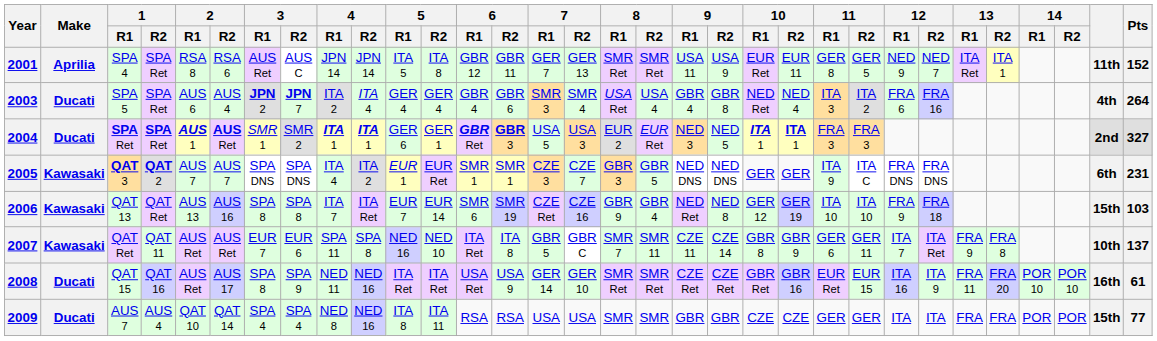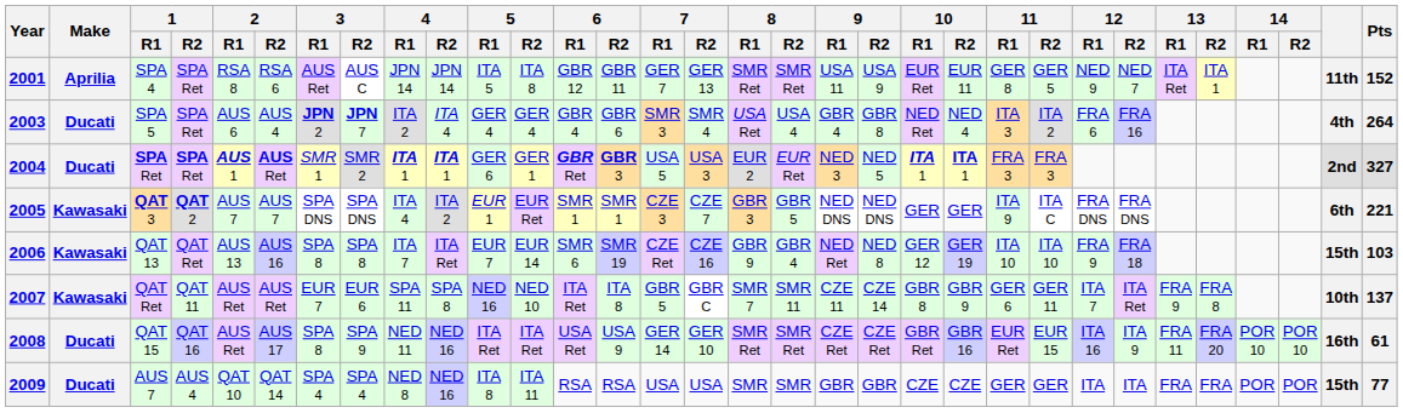 <table class="wikitable" style="text-align:center; font-size:90%">
 <tr>
 <th valign="middle" rowspan=2>Year</th>
 <th valign="middle" rowspan=2>Make</th>
 <th colspan=2>1</th>
 <th colspan=2>2</th>
 <th colspan=2>3</th>
 <th colspan=2>4</th>
 <th colspan=2>5</th>
 <th colspan=2>6</th>
 <th colspan=2>7</th>
 <th colspan=2>8</th>
 <th colspan=2>9</th>
 <th colspan=2>10</th>
 <th colspan=2>11</th>
 <th colspan=2>12</th>
 <th colspan=2>13</th>
 <th colspan=2>14</th>
 <th rowspan=2></th>
 <th rowspan=2>Pts</th>
 </tr>
 <tr>
 <th>R1</th>
 <th>R2</th>
 <th>R1</th>
 <th>R2</th>
 <th>R1</th>
 <th>R2</th>
 <th>R1</th>
 <th>R2</th>
 <th>R1</th>
 <th>R2</th>
 <th>R1</th>
 <th>R2</th>
 <th>R1</th>
 <th>R2</th>
 <th>R1</th>
 <th>R2</th>
 <th>R1</th>
 <th>R2</th>
 <th>R1</th>
 <th>R2</th>
 <th>R1</th>
 <th>R2</th>
 <th>R1</th>
 <th>R2</th>
 <th>R1</th>
 <th>R2</th>
 <th>R1</th>
 <th>R2</th>
 </tr>
 <tr>
 <th><a href='#'>2001</a></th>
 <th><a href='#'>Aprilia</a></th>
 <td style="background:#DFFFDF;"><a href='#'>SPA</a><br><small>4</small></td>
 <td style="background:#EFCFFF;"><a href='#'>SPA</a><br><small>Ret</small></td>
 <td style="background:#DFFFDF;"><a href='#'>RSA</a><br><small>8</small></td>
 <td style="background:#DFFFDF;"><a href='#'>RSA</a><br><small>6</small></td>
 <td style="background:#EFCFFF;"><a href='#'>AUS</a><br><small>Ret</small></td>
 <td style="background:#FFFFFF;"><a href='#'>AUS</a><br><small>C</small></td>
 <td style="background:#DFFFDF;"><a href='#'>JPN</a><br><small>14</small></td>
 <td style="background:#DFFFDF;"><a href='#'>JPN</a><br><small>14</small></td>
 <td style="background:#DFFFDF;"><a href='#'>ITA</a><br><small>5</small></td>
 <td style="background:#DFFFDF;"><a href='#'>ITA</a><br><small>8</small></td>
 <td style="background:#DFFFDF;"><a href='#'>GBR</a><br><small>12</small></td>
 <td style="background:#DFFFDF;"><a href='#'>GBR</a><br><small>11</small></td>
 <td style="background:#DFFFDF;"><a href='#'>GER</a><br><small>7</small></td>
 <td style="background:#DFFFDF;"><a href='#'>GER</a><br><small>13</small></td>
 <td style="background:#EFCFFF;"><a href='#'>SMR</a><br><small>Ret</small></td>
 <td style="background:#EFCFFF;"><a href='#'>SMR</a><br><small>Ret</small></td>
 <td style="background:#DFFFDF;"><a href='#'>USA</a><br><small>11</small></td>
 <td style="background:#DFFFDF;"><a href='#'>USA</a><br><small>9</small></td>
 <td style="background:#EFCFFF;"><a href='#'>EUR</a><br><small>Ret</small></td>
 <td style="background:#DFFFDF;"><a href='#'>EUR</a><br><small>11</small></td>
 <td style="background:#DFFFDF;"><a href='#'>GER</a><br><small>8</small></td>
 <td style="background:#DFFFDF;"><a href='#'>GER</a><br><small>5</small></td>
 <td style="background:#DFFFDF;"><a href='#'>NED</a><br><small>9</small></td>
 <td style="background:#DFFFDF;"><a href='#'>NED</a><br><small>7</small></td>
 <td style="background:#EFCFFF;"><a href='#'>ITA</a><br><small>Ret</small></td>
 <td style="background:#FFFFBF;"><a href='#'>ITA</a><br><small>1</small></td>
 <td></td>
 <td></td>
 <th>11th</th>
 <th>152</th>
 </tr>
 <tr>
 <th><a href='#'>2003</a></th>
 <th><a href='#'>Ducati</a></th>
 <td style="background:#DFFFDF;"><a href='#'>SPA</a><br><small>5</small></td>
 <td style="background:#EFCFFF;"><a href='#'>SPA</a><br><small>Ret</small></td>
 <td style="background:#DFFFDF;"><a href='#'>AUS</a><br><small>6</small></td>
 <td style="background:#DFFFDF;"><a href='#'>AUS</a><br><small>4</small></td>
 <td style="background:#DFDFDF;"><strong><a href='#'>JPN</a></strong><br><small>2</small></td>
 <td style="background:#DFFFDF;"><strong><a href='#'>JPN</a></strong><br><small>7</small></td>
 <td style="background:#DFDFDF;"><a href='#'>ITA</a><br><small>2</small></td>
 <td style="background:#DFFFDF;"><em><a href='#'>ITA</a></em><br><small>4</small></td>
 <td style="background:#DFFFDF;"><a href='#'>GER</a><br><small>4</small></td>
 <td style="background:#DFFFDF;"><a href='#'>GER</a><br><small>4</small></td>
 <td style="background:#DFFFDF;"><a href='#'>GBR</a><br><small>4</small></td>
 <td style="background:#DFFFDF;"><a href='#'>GBR</a><br><small>6</small></td>
 <td style="background:#FFDF9F;"><a href='#'>SMR</a><br><small>3</small></td>
 <td style="background:#DFFFDF;"><a href='#'>SMR</a><br><small>4</small></td>
 <td style="background:#EFCFFF;"><em><a href='#'>USA</a></em><br><small>Ret</small></td>
 <td style="background:#DFFFDF;"><a href='#'>USA</a><br><small>4</small></td>
 <td style="background:#DFFFDF;"><a href='#'>GBR</a><br><small>4</small></td>
 <td style="background:#DFFFDF;"><a href='#'>GBR</a><br><small>8</small></td>
 <td style="background:#EFCFFF;"><a href='#'>NED</a><br><small>Ret</small></td>
 <td style="background:#DFFFDF;"><a href='#'>NED</a><br><small>4</small></td>
 <td style="background:#FFDF9F;"><a href='#'>ITA</a><br><small>3</small></td>
 <td style="background:#DFDFDF;"><a href='#'>ITA</a><br><small>2</small></td>
 <td style="background:#DFFFDF;"><a href='#'>FRA</a><br><small>6</small></td>
 <td style="background:#CFCFFF;"><a href='#'>FRA</a><br><small>16</small></td>
 <td></td>
 <td></td>
 <td></td>
 <td></td>
 <th>4th</th>
 <th>264</th>
 </tr>
 <tr>
 <th><a href='#'>2004</a></th>
 <th><a href='#'>Ducati</a></th>
 <td style="background:#EFCFFF;"><strong><a href='#'>SPA</a></strong><br><small>Ret</small></td>
 <td style="background:#EFCFFF;"><strong><a href='#'>SPA</a></strong><br><small>Ret</small></td>
 <td style="background:#FFFFBF;"><strong><em><a href='#'>AUS</a></em></strong><br><small>1</small></td>
 <td style="background:#EFCFFF;"><strong><a href='#'>AUS</a></strong><br><small>Ret</small></td>
 <td style="background:#FFFFBF;"><em><a href='#'>SMR</a></em><br><small>1</small></td>
 <td style="background:#DFDFDF;"><a href='#'>SMR</a><br><small>2</small></td>
 <td style="background:#FFFFBF;"><strong><em><a href='#'>ITA</a></em></strong><br><small>1</small></td>
 <td style="background:#FFFFBF;"><strong><em><a href='#'>ITA</a></em></strong><br><small>1</small></td>
 <td style="background:#DFFFDF;"><a href='#'>GER</a><br><small>6</small></td>
 <td style="background:#FFFFBF;"><a href='#'>GER</a><br><small>1</small></td>
 <td style="background:#EFCFFF;"><strong><em><a href='#'>GBR</a></em></strong><br><small>Ret</small></td>
 <td style="background:#FFDF9F;"><strong><a href='#'>GBR</a></strong><br><small>3</small></td>
 <td style="background:#DFFFDF;"><a href='#'>USA</a><br><small>5</small></td>
 <td style="background:#FFDF9F;"><a href='#'>USA</a><br><small>3</small></td>
 <td style="background:#DFDFDF;"><a href='#'>EUR</a><br><small>2</small></td>
 <td style="background:#EFCFFF;"><em><a href='#'>EUR</a></em><br><small>Ret</small></td>
 <td style="background:#FFDF9F;"><a href='#'>NED</a><br><small>3</small></td>
 <td style="background:#DFFFDF;"><a href='#'>NED</a><br><small>5</small></td>
 <td style="background:#FFFFBF;"><strong><em><a href='#'>ITA</a></em></strong><br><small>1</small></td>
 <td style="background:#FFFFBF;"><strong><a href='#'>ITA</a></strong><br><small>1</small></td>
 <td style="background:#FFDF9F;"><a href='#'>FRA</a><br><small>3</small></td>
 <td style="background:#FFDF9F;"><a href='#'>FRA</a><br><small>3</small></td>
 <td></td>
 <td></td>
 <td></td>
 <td></td>
 <td></td>
 <td></td>
 <th style="background:#DFDFDF;">2nd</th>
 <th style="background:#DFDFDF;">327</th>
 </tr>
 <tr>
 <th><a href='#'>2005</a></th>
 <th><a href='#'>Kawasaki</a></th>
 <td style="background:#FFDF9F;"><strong><a href='#'>QAT</a></strong><br><small>3</small></td>
 <td style="background:#DFDFDF;"><strong><a href='#'>QAT</a></strong><br><small>2</small></td>
 <td style="background:#DFFFDF;"><a href='#'>AUS</a><br><small>7</small></td>
 <td style="background:#DFFFDF;"><a href='#'>AUS</a><br><small>7</small></td>
 <td style="background:#FFFFFF;"><a href='#'>SPA</a><br><small>DNS</small></td>
 <td style="background:#FFFFFF;"><a href='#'>SPA</a><br><small>DNS</small></td>
 <td style="background:#DFFFDF;"><a href='#'>ITA</a><br><small>4</small></td>
 <td style="background:#DFDFDF;"><a href='#'>ITA</a><br><small>2</small></td>
 <td style="background:#FFFFBF;"><em><a href='#'>EUR</a></em><br><small>1</small></td>
 <td style="background:#EFCFFF;"><a href='#'>EUR</a><br><small>Ret</small></td>
 <td style="background:#FFFFBF;"><a href='#'>SMR</a><br><small>1</small></td>
 <td style="background:#FFFFBF;"><a href='#'>SMR</a><br><small>1</small></td>
 <td style="background:#FFDF9F;"><a href='#'>CZE</a><br><small>3</small></td>
 <td style="background:#DFFFDF;"><a href='#'>CZE</a><br><small>7</small></td>
 <td style="background:#FFDF9F;"><a href='#'>GBR</a><br><small>3</small></td>
 <td style="background:#DFFFDF;"><a href='#'>GBR</a><br><small>5</small></td>
 <td style="background:#FFFFFF;"><a href='#'>NED</a><br><small>DNS</small></td>
 <td style="background:#FFFFFF;"><a href='#'>NED</a><br><small>DNS</small></td>
 <td><a href='#'>GER</a></td>
 <td><a href='#'>GER</a></td>
 <td style="background:#DFFFDF;"><a href='#'>ITA</a><br><small>9</small></td>
 <td style="background:#FFFFFF;"><a href='#'>ITA</a><br><small>C</small></td>
 <td style="background:#FFFFFF;"><a href='#'>FRA</a><br><small>DNS</small></td>
 <td style="background:#FFFFFF;"><a href='#'>FRA</a><br><small>DNS</small></td>
 <td></td>
 <td></td>
 <td></td>
 <td></td>
 <th>6th</th>
-<th>231</th>
+<th>221</th>
 </tr>
 <tr>
 <th><a href='#'>2006</a></th>
 <th><a href='#'>Kawasaki</a></th>
 <td style="background:#DFFFDF;"><a href='#'>QAT</a><br><small>13</small></td>
 <td style="background:#EFCFFF;"><a href='#'>QAT</a><br><small>Ret</small></td>
 <td style="background:#DFFFDF;"><a href='#'>AUS</a><br><small>13</small></td>
 <td style="background:#CFCFFF;"><a href='#'>AUS</a><br><small>16</small></td>
 <td style="background:#DFFFDF;"><a href='#'>SPA</a><br><small>8</small></td>
 <td style="background:#DFFFDF;"><a href='#'>SPA</a><br><small>8</small></td>
 <td style="background:#DFFFDF;"><a href='#'>ITA</a><br><small>7</small></td>
 <td style="background:#EFCFFF;"><a href='#'>ITA</a><br><small>Ret</small></td>
 <td style="background:#DFFFDF;"><a href='#'>EUR</a><br><small>7</small></td>
 <td style="background:#DFFFDF;"><a href='#'>EUR</a><br><small>14</small></td>
 <td style="background:#DFFFDF;"><a href='#'>SMR</a><br><small>6</small></td>
 <td style="background:#CFCFFF;"><a href='#'>SMR</a><br><small>19</small></td>
 <td style="background:#EFCFFF;"><a href='#'>CZE</a><br><small>Ret</small></td>
 <td style="background:#CFCFFF;"><a href='#'>CZE</a><br><small>16</small></td>
 <td style="background:#DFFFDF;"><a href='#'>GBR</a><br><small>9</small></td>
 <td style="background:#DFFFDF;"><a href='#'>GBR</a><br><small>4</small></td>
 <td style="background:#EFCFFF;"><a href='#'>NED</a><br><small>Ret</small></td>
 <td style="background:#DFFFDF;"><a href='#'>NED</a><br><small>8</small></td>
 <td style="background:#DFFFDF;"><a href='#'>GER</a><br><small>12</small></td>
 <td style="background:#CFCFFF;"><a href='#'>GER</a><br><small>19</small></td>
 <td style="background:#DFFFDF;"><a href='#'>ITA</a><br><small>10</small></td>
 <td style="background:#DFFFDF;"><a href='#'>ITA</a><br><small>10</small></td>
 <td style="background:#DFFFDF;"><a href='#'>FRA</a><br><small>9</small></td>
 <td style="background:#CFCFFF;"><a href='#'>FRA</a><br><small>18</small></td>
 <td></td>
 <td></td>
 <td></td>
 <td></td>
 <th>15th</th>
 <th>103</th>
 </tr>
 <tr>
 <th><a href='#'>2007</a></th>
 <th><a href='#'>Kawasaki</a></th>
 <td style="background:#EFCFFF;"><a href='#'>QAT</a><br><small>Ret</small></td>
 <td style="background:#DFFFDF;"><a href='#'>QAT</a><br><small>11</small></td>
 <td style="background:#EFCFFF;"><a href='#'>AUS</a><br><small>Ret</small></td>
 <td style="background:#EFCFFF;"><a href='#'>AUS</a><br><small>Ret</small></td>
 <td style="background:#DFFFDF;"><a href='#'>EUR</a><br><small>7</small></td>
 <td style="background:#DFFFDF;"><a href='#'>EUR</a><br><small>6</small></td>
 <td style="background:#DFFFDF;"><a href='#'>SPA</a><br><small>11</small></td>
 <td style="background:#DFFFDF;"><a href='#'>SPA</a><br><small>8</small></td>
 <td style="background:#CFCFFF;"><a href='#'>NED</a><br><small>16</small></td>
 <td style="background:#DFFFDF;"><a href='#'>NED</a><br><small>10</small></td>
 <td style="background:#EFCFFF;"><a href='#'>ITA</a><br><small>Ret</small></td>
 <td style="background:#DFFFDF;"><a href='#'>ITA</a><br><small>8</small></td>
 <td style="background:#DFFFDF;"><a href='#'>GBR</a><br><small>5</small></td>
 <td style="background:#FFFFFF;"><a href='#'>GBR</a><br><small>C</small></td>
 <td style="background:#DFFFDF;"><a href='#'>SMR</a><br><small>7</small></td>
 <td style="background:#DFFFDF;"><a href='#'>SMR</a><br><small>11</small></td>
 <td style="background:#DFFFDF;"><a href='#'>CZE</a><br><small>11</small></td>
 <td style="background:#DFFFDF;"><a href='#'>CZE</a><br><small>14</small></td>
 <td style="background:#DFFFDF;"><a href='#'>GBR</a><br><small>8</small></td>
 <td style="background:#DFFFDF;"><a href='#'>GBR</a><br><small>9</small></td>
 <td style="background:#DFFFDF;"><a href='#'>GER</a><br><small>6</small></td>
 <td style="background:#DFFFDF;"><a href='#'>GER</a><br><small>11</small></td>
 <td style="background:#DFFFDF;"><a href='#'>ITA</a><br><small>7</small></td>
 <td style="background:#EFCFFF;"><a href='#'>ITA</a><br><small>Ret</small></td>
 <td style="background:#DFFFDF;"><a href='#'>FRA</a><br><small>9</small></td>
 <td style="background:#DFFFDF;"><a href='#'>FRA</a><br><small>8</small></td>
 <td></td>
 <td></td>
 <th>10th</th>
 <th>137</th>
 </tr>
 <tr>
 <th><a href='#'>2008</a></th>
 <th><a href='#'>Ducati</a></th>
 <td style="background:#DFFFDF;"><a href='#'>QAT</a><br><small>15</small></td>
 <td style="background:#CFCFFF;"><a href='#'>QAT</a><br><small>16</small></td>
 <td style="background:#EFCFFF;"><a href='#'>AUS</a><br><small>Ret</small></td>
 <td style="background:#CFCFFF;"><a href='#'>AUS</a><br><small>17</small></td>
 <td style="background:#DFFFDF;"><a href='#'>SPA</a><br><small>8</small></td>
 <td style="background:#DFFFDF;"><a href='#'>SPA</a><br><small>9</small></td>
 <td style="background:#DFFFDF;"><a href='#'>NED</a><br><small>11</small></td>
 <td style="background:#CFCFFF;"><a href='#'>NED</a><br><small>16</small></td>
 <td style="background:#EFCFFF;"><a href='#'>ITA</a><br><small>Ret</small></td>
 <td style="background:#EFCFFF;"><a href='#'>ITA</a><br><small>Ret</small></td>
 <td style="background:#EFCFFF;"><a href='#'>USA</a><br><small>Ret</small></td>
 <td style="background:#DFFFDF;"><a href='#'>USA</a><br><small>9</small></td>
 <td style="background:#DFFFDF;"><a href='#'>GER</a><br><small>14</small></td>
 <td style="background:#DFFFDF;"><a href='#'>GER</a><br><small>10</small></td>
 <td style="background:#EFCFFF;"><a href='#'>SMR</a><br><small>Ret</small></td>
 <td style="background:#EFCFFF;"><a href='#'>SMR</a><br><small>Ret</small></td>
 <td style="background:#EFCFFF;"><a href='#'>CZE</a><br><small>Ret</small></td>
 <td style="background:#EFCFFF;"><a href='#'>CZE</a><br><small>Ret</small></td>
 <td style="background:#EFCFFF;"><a href='#'>GBR</a><br><small>Ret</small></td>
 <td style="background:#CFCFFF;"><a href='#'>GBR</a><br><small>16</small></td>
 <td style="background:#EFCFFF;"><a href='#'>EUR</a><br><small>Ret</small></td>
 <td style="background:#DFFFDF;"><a href='#'>EUR</a><br><small>15</small></td>
 <td style="background:#CFCFFF;"><a href='#'>ITA</a><br><small>16</small></td>
 <td style="background:#DFFFDF;"><a href='#'>ITA</a><br><small>9</small></td>
 <td style="background:#DFFFDF;"><a href='#'>FRA</a><br><small>11</small></td>
 <td style="background:#CFCFFF;"><a href='#'>FRA</a><br><small>20</small></td>
 <td style="background:#DFFFDF;"><a href='#'>POR</a><br><small>10</small></td>
 <td style="background:#DFFFDF;"><a href='#'>POR</a><br><small>10</small></td>
 <th>16th</th>
 <th>61</th>
 </tr>
 <tr>
 <th><a href='#'>2009</a></th>
 <th><a href='#'>Ducati</a></th>
 <td style="background:#DFFFDF;"><a href='#'>AUS</a><br><small>7</small></td>
 <td style="background:#DFFFDF;"><a href='#'>AUS</a><br><small>4</small></td>
 <td style="background:#DFFFDF;"><a href='#'>QAT</a><br><small>10</small></td>
 <td style="background:#DFFFDF;"><a href='#'>QAT</a><br><small>14</small></td>
 <td style="background:#DFFFDF;"><a href='#'>SPA</a><br><small>4</small></td>
 <td style="background:#DFFFDF;"><a href='#'>SPA</a><br><small>4</small></td>
 <td style="background:#DFFFDF;"><a href='#'>NED</a><br><small>8</small></td>
 <td style="background:#CFCFFF;"><a href='#'>NED</a><br><small>16</small></td>
 <td style="background:#DFFFDF;"><a href='#'>ITA</a><br><small>8</small></td>
 <td style="background:#DFFFDF;"><a href='#'>ITA</a><br><small>11</small></td>
 <td><a href='#'>RSA</a></td>
 <td><a href='#'>RSA</a></td>
 <td><a href='#'>USA</a></td>
 <td><a href='#'>USA</a></td>
 <td><a href='#'>SMR</a></td>
 <td><a href='#'>SMR</a></td>
 <td><a href='#'>GBR</a></td>
 <td><a href='#'>GBR</a></td>
 <td><a href='#'>CZE</a></td>
 <td><a href='#'>CZE</a></td>
 <td><a href='#'>GER</a></td>
 <td><a href='#'>GER</a></td>
 <td><a href='#'>ITA</a></td>
 <td><a href='#'>ITA</a></td>
 <td><a href='#'>FRA</a></td>
 <td><a href='#'>FRA</a></td>
 <td><a href='#'>POR</a></td>
 <td><a href='#'>POR</a></td>
 <th>15th</th>
 <th>77</th>
 </tr>
 </table>
